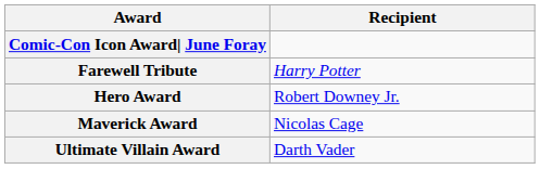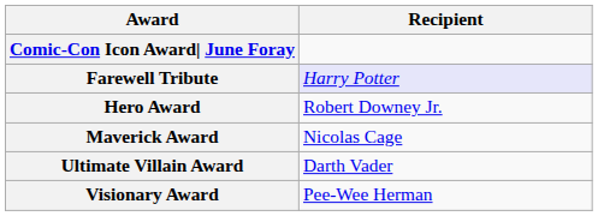 <table class="wikitable sortable">
 <tr>
 <th scope="col" style="width:50%">Award</th>
 <th scope="col" style="width:50%">Recipient</th>
 </tr>
 <tr>
 <th scope="rowgroup" rowspan="1" style="text-align:center"><a href='#'>Comic-Con</a> Icon Award| <a href='#'>June Foray</a></th>
 </tr>
 <tr>
 <th scope="rowgroup" rowspan="1" style="text-align:center">Farewell Tribute</th>
-<td><em><a href='#'>Harry Potter</a></em></td>
+<td style="background: lavender;"><em><a href='#'>Harry Potter</a></em></td>
 </tr>
 <tr>
 <th scope="rowgroup" rowspan="1" style="text-align:center">Hero Award</th>
 <td><a href='#'>Robert Downey Jr.</a></td>
 </tr>
 <tr>
 <th scope="rowgroup" rowspan="1" style="text-align:center">Maverick Award</th>
 <td><a href='#'>Nicolas Cage</a></td>
 </tr>
 <tr>
 <th scope="rowgroup" rowspan="1" style="text-align:center">Ultimate Villain Award</th>
 <td><a href='#'>Darth Vader</a></td>
 </tr>
+<tr>
+<th scope="rowgroup" rowspan="1" style="text-align:center">Visionary Award</th>
+<td><a href='#'>Pee-Wee Herman</a></td>
+</tr>
 </table>
